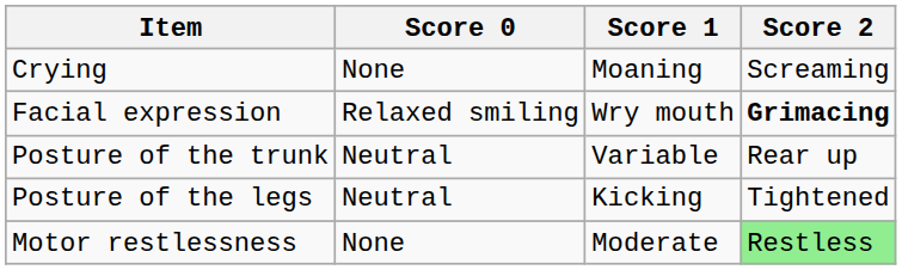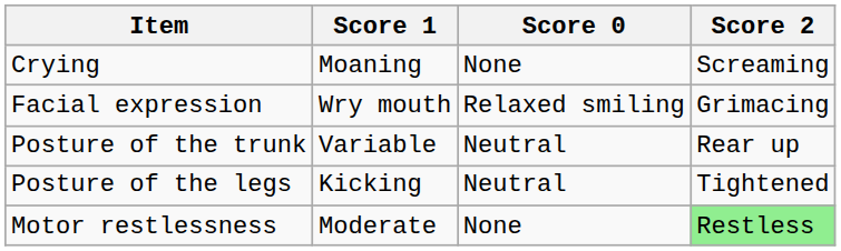 <table class="wikitable" border="1">
 <tr>
 <th>Item</th>
+<th>Score 1</th>
 <th>Score 0</th>
-<th>Score 1</th>
 <th>Score 2</th>
 </tr>
 <tr>
 <td>Crying</td>
+<td>Moaning</td>
 <td>None</td>
-<td>Moaning</td>
 <td>Screaming</td>
 </tr>
 <tr>
 <td>Facial expression</td>
+<td>Wry mouth</td>
 <td>Relaxed smiling</td>
-<td>Wry mouth</td>
-<td><strong>Grimacing</strong></td>
+<td>Grimacing</td>
 </tr>
 <tr>
 <td>Posture of the trunk</td>
+<td>Variable</td>
 <td>Neutral</td>
-<td>Variable</td>
 <td>Rear up</td>
 </tr>
 <tr>
 <td>Posture of the legs</td>
+<td>Kicking</td>
 <td>Neutral</td>
-<td>Kicking</td>
 <td>Tightened</td>
 </tr>
 <tr>
 <td>Motor restlessness</td>
+<td>Moderate</td>
 <td>None</td>
-<td>Moderate</td>
 <td style="background: lightgreen;">Restless</td>
 </tr>
 </table>
